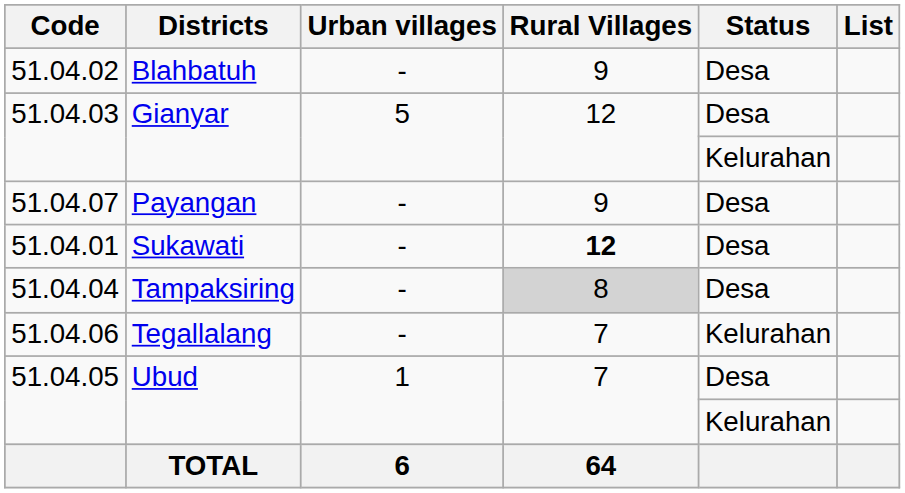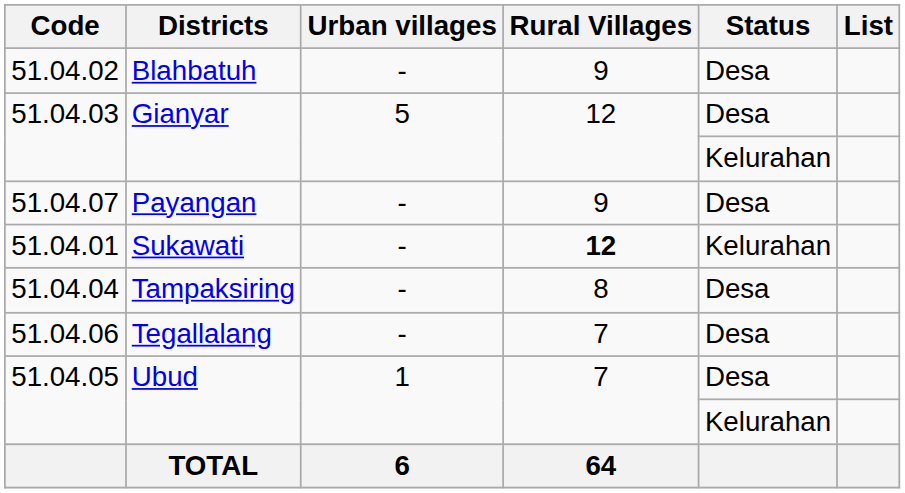 <table class="wikitable sortable">
 <tr>
 <th>Code</th>
 <th>Districts</th>
 <th>Urban villages</th>
 <th>Rural Villages</th>
 <th>Status</th>
 <th>List</th>
 </tr>
 <tr valign="top">
 <td>51.04.02</td>
 <td><a href='#'>Blahbatuh</a></td>
 <td align="center">-</td>
 <td align="center">9</td>
 <td>Desa</td>
 <td></td>
 </tr>
 <tr valign="top">
 <td rowspan="2">51.04.03</td>
 <td rowspan="2"><a href='#'>Gianyar</a></td>
 <td rowspan="2" align="center">5</td>
 <td rowspan="2" align="center">12</td>
 <td>Desa</td>
 <td></td>
 </tr>
 <tr>
 <td>Kelurahan</td>
 <td></td>
 </tr>
 <tr valign="top">
 <td>51.04.07</td>
 <td><a href='#'>Payangan</a></td>
 <td align="center">-</td>
 <td align="center">9</td>
 <td>Desa</td>
 <td></td>
 </tr>
 <tr valign="top">
 <td>51.04.01</td>
 <td><a href='#'>Sukawati</a></td>
 <td align="center">-</td>
 <td align="center"><strong>12</strong></td>
-<td>Desa</td>
+<td>Kelurahan</td>
 <td></td>
 </tr>
 <tr valign="top">
 <td>51.04.04</td>
 <td><a href='#'>Tampaksiring</a></td>
 <td align="center">-</td>
-<td align="center" style="background: lightgrey;">8</td>
+<td align="center">8</td>
 <td>Desa</td>
 <td></td>
 </tr>
 <tr valign="top">
 <td>51.04.06</td>
 <td><a href='#'>Tegallalang</a></td>
 <td align="center">-</td>
 <td align="center">7</td>
-<td>Kelurahan</td>
+<td>Desa</td>
 <td></td>
 </tr>
 <tr valign="top">
 <td rowspan="2">51.04.05</td>
 <td rowspan="2"><a href='#'>Ubud</a></td>
 <td rowspan="2" align="center">1</td>
 <td rowspan="2" align="center">7</td>
 <td>Desa</td>
 <td></td>
 </tr>
 <tr>
 <td>Kelurahan</td>
 <td></td>
 </tr>
 <tr valign="top" style="background-color: #ccc;">
 <th></th>
 <th>TOTAL</th>
 <th>6</th>
 <th>64</th>
 <th></th>
 <th></th>
 </tr>
 </table>
